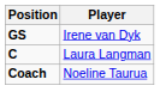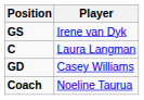 <table class="wikitable collapsible">
 <tr>
 <th>Position</th>
 <th>Player</th>
 </tr>
 <tr>
 <td><strong>GS</strong></td>
 <td> <a href='#'>Irene van Dyk</a></td>
 </tr>
 <tr>
 <td><strong>C</strong></td>
 <td> <a href='#'>Laura Langman</a></td>
 </tr>
 <tr>
+<td><strong>GD</strong></td>
+<td> <a href='#'>Casey Williams</a></td>
+</tr>
+<tr>
 <td><strong>Coach</strong></td>
 <td> <a href='#'>Noeline Taurua</a></td>
 </tr>
 </table>
